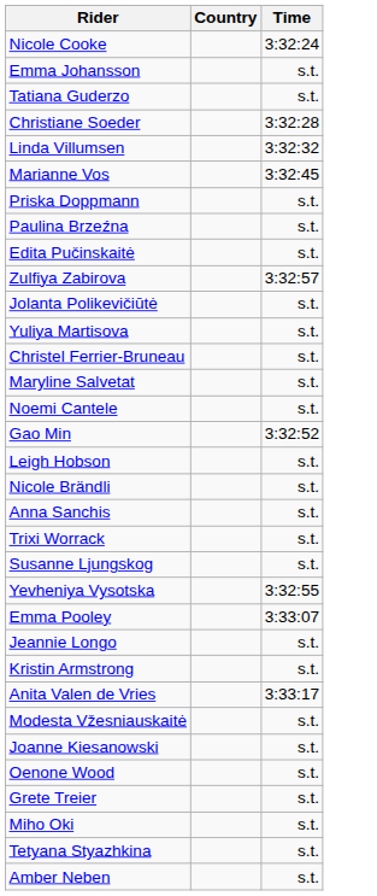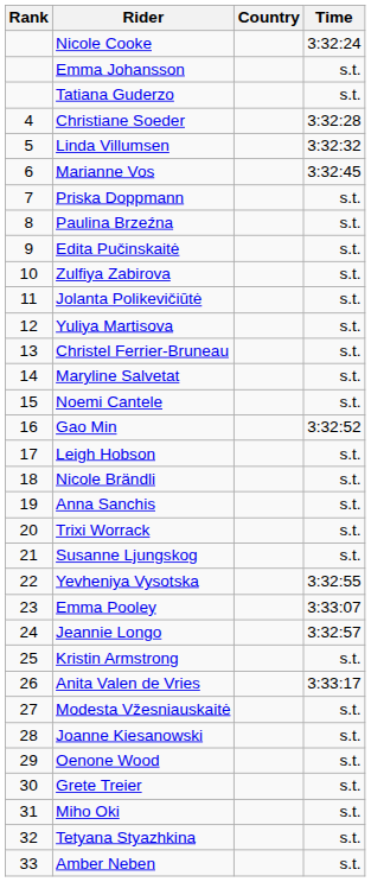 <table class="wikitable sortable" style="text-align:center;">
 <tr>
+<th>Rank</th>
 <th>Rider</th>
 <th>Country</th>
 <th>Time</th>
 </tr>
 <tr>
+<td></td>
 <td align=left><a href='#'>Nicole Cooke</a></td>
 <td></td>
 <td>3:32:24</td>
 </tr>
 <tr>
+<td></td>
 <td align=left><a href='#'>Emma Johansson</a></td>
 <td></td>
 <td align=right>s.t.</td>
 </tr>
 <tr>
+<td></td>
 <td align=left><a href='#'>Tatiana Guderzo</a></td>
 <td></td>
 <td align=right>s.t.</td>
 </tr>
 <tr>
+<td>4</td>
 <td align=left><a href='#'>Christiane Soeder</a></td>
 <td></td>
 <td>3:32:28</td>
 </tr>
 <tr>
+<td>5</td>
 <td align=left><a href='#'>Linda Villumsen</a></td>
 <td></td>
 <td>3:32:32</td>
 </tr>
 <tr>
+<td>6</td>
 <td align=left><a href='#'>Marianne Vos</a></td>
 <td></td>
 <td>3:32:45</td>
 </tr>
 <tr>
+<td>7</td>
 <td align=left><a href='#'>Priska Doppmann</a></td>
 <td></td>
 <td align=right>s.t.</td>
 </tr>
 <tr>
+<td>8</td>
 <td align=left><a href='#'>Paulina Brzeźna</a></td>
 <td></td>
 <td align=right>s.t.</td>
 </tr>
 <tr>
+<td>9</td>
 <td align=left><a href='#'>Edita Pučinskaitė</a></td>
 <td></td>
 <td align=right>s.t.</td>
 </tr>
 <tr>
+<td>10</td>
 <td align=left><a href='#'>Zulfiya Zabirova</a></td>
 <td></td>
-<td>3:32:57</td>
+<td align=right>s.t.</td>
 </tr>
 <tr>
+<td>11</td>
 <td align=left><a href='#'>Jolanta Polikevičiūtė</a></td>
 <td></td>
 <td align=right>s.t.</td>
 </tr>
 <tr>
+<td>12</td>
 <td align=left><a href='#'>Yuliya Martisova</a></td>
 <td></td>
 <td align=right>s.t.</td>
 </tr>
 <tr>
+<td>13</td>
 <td align=left><a href='#'>Christel Ferrier-Bruneau</a></td>
 <td></td>
 <td align=right>s.t.</td>
 </tr>
 <tr>
+<td>14</td>
 <td align=left><a href='#'>Maryline Salvetat</a></td>
 <td></td>
 <td align=right>s.t.</td>
 </tr>
 <tr>
+<td>15</td>
 <td align=left><a href='#'>Noemi Cantele</a></td>
 <td></td>
 <td align=right>s.t.</td>
 </tr>
 <tr>
+<td>16</td>
 <td align=left><a href='#'>Gao Min</a></td>
 <td></td>
 <td>3:32:52</td>
 </tr>
 <tr>
+<td>17</td>
 <td align=left><a href='#'>Leigh Hobson</a></td>
 <td></td>
 <td align=right>s.t.</td>
 </tr>
 <tr>
+<td>18</td>
 <td align=left><a href='#'>Nicole Brändli</a></td>
 <td></td>
 <td align=right>s.t.</td>
 </tr>
 <tr>
+<td>19</td>
 <td align=left><a href='#'>Anna Sanchis</a></td>
 <td></td>
 <td align=right>s.t.</td>
 </tr>
 <tr>
+<td>20</td>
 <td align=left><a href='#'>Trixi Worrack</a></td>
 <td></td>
 <td align=right>s.t.</td>
 </tr>
 <tr>
+<td>21</td>
 <td align=left><a href='#'>Susanne Ljungskog</a></td>
 <td></td>
 <td align=right>s.t.</td>
 </tr>
 <tr>
+<td>22</td>
 <td align=left><a href='#'>Yevheniya Vysotska</a></td>
 <td></td>
 <td>3:32:55</td>
 </tr>
 <tr>
+<td>23</td>
 <td align=left><a href='#'>Emma Pooley</a></td>
 <td></td>
 <td>3:33:07</td>
 </tr>
 <tr>
+<td>24</td>
 <td align=left><a href='#'>Jeannie Longo</a></td>
 <td></td>
-<td align=right>s.t.</td>
+<td>3:32:57</td>
 </tr>
 <tr>
+<td>25</td>
 <td align=left><a href='#'>Kristin Armstrong</a></td>
 <td></td>
 <td align=right>s.t.</td>
 </tr>
 <tr>
+<td>26</td>
 <td align=left><a href='#'>Anita Valen de Vries</a></td>
 <td></td>
 <td>3:33:17</td>
 </tr>
 <tr>
+<td>27</td>
 <td align=left><a href='#'>Modesta Vžesniauskaitė</a></td>
 <td></td>
 <td align=right>s.t.</td>
 </tr>
 <tr>
+<td>28</td>
 <td align=left><a href='#'>Joanne Kiesanowski</a></td>
 <td></td>
 <td align=right>s.t.</td>
 </tr>
 <tr>
+<td>29</td>
 <td align=left><a href='#'>Oenone Wood</a></td>
 <td></td>
 <td align=right>s.t.</td>
 </tr>
 <tr>
+<td>30</td>
 <td align=left><a href='#'>Grete Treier</a></td>
 <td></td>
 <td align=right>s.t.</td>
 </tr>
 <tr>
+<td>31</td>
 <td align=left><a href='#'>Miho Oki</a></td>
 <td></td>
 <td align=right>s.t.</td>
 </tr>
 <tr>
+<td>32</td>
 <td align=left><a href='#'>Tetyana Styazhkina</a></td>
 <td></td>
 <td align=right>s.t.</td>
 </tr>
 <tr>
+<td>33</td>
 <td align=left><a href='#'>Amber Neben</a></td>
 <td></td>
 <td align=right>s.t.</td>
 </tr>
 </table>
